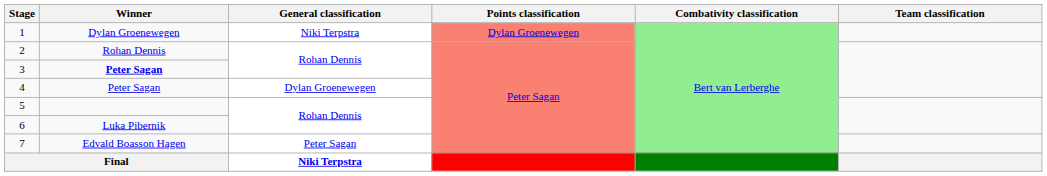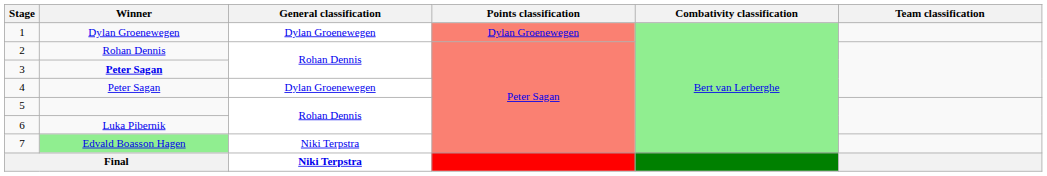 <table class="wikitable" style="text-align: center; font-size:smaller;">
 <tr style="background:#efefef;">
 <th style="width:1%;">Stage</th>
 <th style="width:13%;">Winner</th>
 <th style="width:14%;">General classification<br></th>
 <th style="width:14%;">Points classification<br></th>
 <th style="width:14%;">Combativity classification<br></th>
 <th style="width:14%;">Team classification</th>
 </tr>
 <tr>
 <td>1</td>
 <td><a href='#'>Dylan Groenewegen</a></td>
-<td style="background:white"><a href='#'>Niki Terpstra</a></td>
+<td style="background:white"><a href='#'>Dylan Groenewegen</a></td>
 <td style="background:salmon;"><a href='#'>Dylan Groenewegen</a></td>
 <td style="background:lightgreen;" rowspan=7><a href='#'>Bert van Lerberghe</a></td>
 <td style="background:offwhite"></td>
 </tr>
 <tr>
 <td>2</td>
 <td><a href='#'>Rohan Dennis</a></td>
 <td style="background:white;" rowspan=2><a href='#'>Rohan Dennis</a></td>
 <td style="background:salmon;" rowspan=6><a href='#'>Peter Sagan</a></td>
 <td style="background:offwhite;" rowspan=3></td>
 </tr>
 <tr>
 <td>3</td>
 <td><strong><a href='#'>Peter Sagan</a></strong></td>
 </tr>
 <tr>
 <td>4</td>
 <td><a href='#'>Peter Sagan</a></td>
 <td style="background:white"><a href='#'>Dylan Groenewegen</a></td>
 </tr>
 <tr>
 <td>5</td>
 <td></td>
 <td style="background:white;" rowspan=2><a href='#'>Rohan Dennis</a></td>
 <td style="background:offwhite;" rowspan=2></td>
 </tr>
 <tr>
 <td>6</td>
 <td><a href='#'>Luka Pibernik</a></td>
 </tr>
 <tr>
 <td>7</td>
-<td><a href='#'>Edvald Boasson Hagen</a></td>
-<td style="background:white;"><a href='#'>Peter Sagan</a></td>
+<td style="background: lightgreen;"><a href='#'>Edvald Boasson Hagen</a></td>
+<td style="background:white"><a href='#'>Niki Terpstra</a></td>
 <td style="background:offwhite;"></td>
 </tr>
 <tr>
 <th colspan=2><strong>Final</strong></th>
 <th style="background:white;"><strong><a href='#'>Niki Terpstra</a></strong></th>
 <th style="background:red;"><strong></strong></th>
 <th style="background:green;"><strong></strong></th>
 <th style="background:offwhite;"></th>
 </tr>
 </table>
